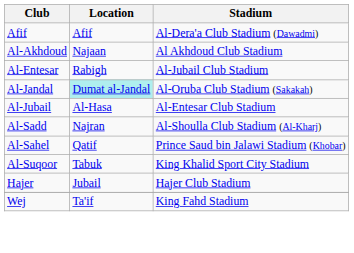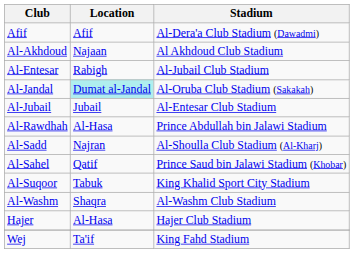 <table class="wikitable sortable">
 <tr>
 <th>Club</th>
 <th>Location</th>
 <th>Stadium</th>
 </tr>
 <tr>
 <td><a href='#'>Afif</a></td>
 <td><a href='#'>Afif</a></td>
 <td><a href='#'>Al-Dera'a Club Stadium</a> <small>(<a href='#'>Dawadmi</a>)</small></td>
 </tr>
 <tr>
 <td><a href='#'>Al-Akhdoud</a></td>
 <td><a href='#'>Najaan</a></td>
 <td><a href='#'>Al Akhdoud Club Stadium</a></td>
 </tr>
 <tr>
 <td><a href='#'>Al-Entesar</a></td>
 <td><a href='#'>Rabigh</a></td>
 <td><a href='#'>Al-Jubail Club Stadium</a></td>
 </tr>
 <tr>
 <td><a href='#'>Al-Jandal</a></td>
 <td style="background: paleturquoise;"><a href='#'>Dumat al-Jandal</a></td>
 <td><a href='#'>Al-Oruba Club Stadium</a> <small>(<a href='#'>Sakakah</a>)</small></td>
 </tr>
 <tr>
 <td><a href='#'>Al-Jubail</a></td>
+<td><a href='#'>Jubail</a></td>
+<td><a href='#'>Al-Entesar Club Stadium</a></td>
+</tr>
+<tr>
+<td><a href='#'>Al-Rawdhah</a></td>
 <td><a href='#'>Al-Hasa</a></td>
-<td><a href='#'>Al-Entesar Club Stadium</a></td>
+<td><a href='#'>Prince Abdullah bin Jalawi Stadium</a></td>
 </tr>
 <tr>
 <td><a href='#'>Al-Sadd</a></td>
 <td><a href='#'>Najran</a></td>
 <td><a href='#'>Al-Shoulla Club Stadium</a> <small>(<a href='#'>Al-Kharj</a>)</small></td>
 </tr>
 <tr>
 <td><a href='#'>Al-Sahel</a></td>
 <td><a href='#'>Qatif</a></td>
 <td><a href='#'>Prince Saud bin Jalawi Stadium</a> <small>(<a href='#'>Khobar</a>)</small></td>
 </tr>
 <tr>
 <td><a href='#'>Al-Suqoor</a></td>
 <td><a href='#'>Tabuk</a></td>
 <td><a href='#'>King Khalid Sport City Stadium</a></td>
 </tr>
 <tr>
+<td><a href='#'>Al-Washm</a></td>
+<td><a href='#'>Shaqra</a></td>
+<td><a href='#'>Al-Washm Club Stadium</a></td>
+</tr>
+<tr>
 <td><a href='#'>Hajer</a></td>
-<td><a href='#'>Jubail</a></td>
+<td><a href='#'>Al-Hasa</a></td>
 <td><a href='#'>Hajer Club Stadium</a></td>
 </tr>
 <tr>
 </tr>
 <tr>
 <td><a href='#'>Wej</a></td>
 <td><a href='#'>Ta'if</a></td>
 <td><a href='#'>King Fahd Stadium</a></td>
 </tr>
 </table>
